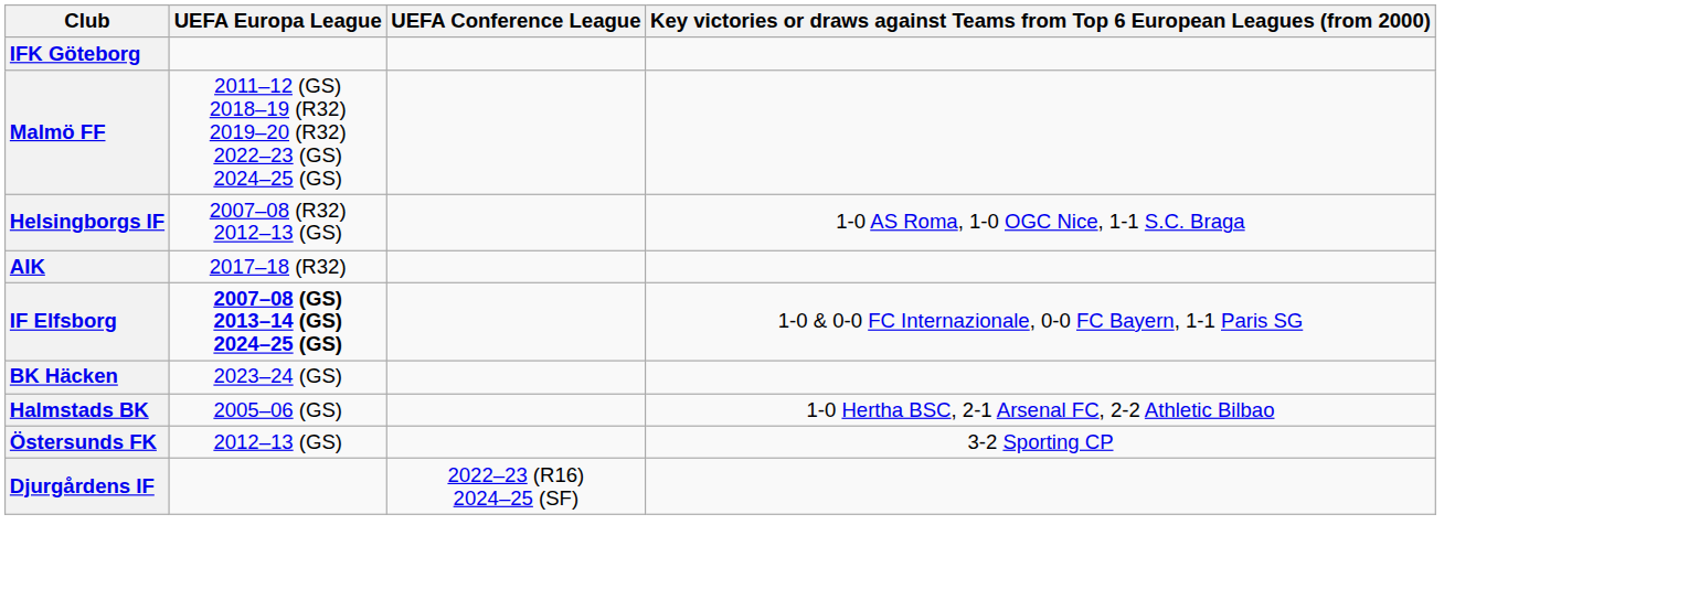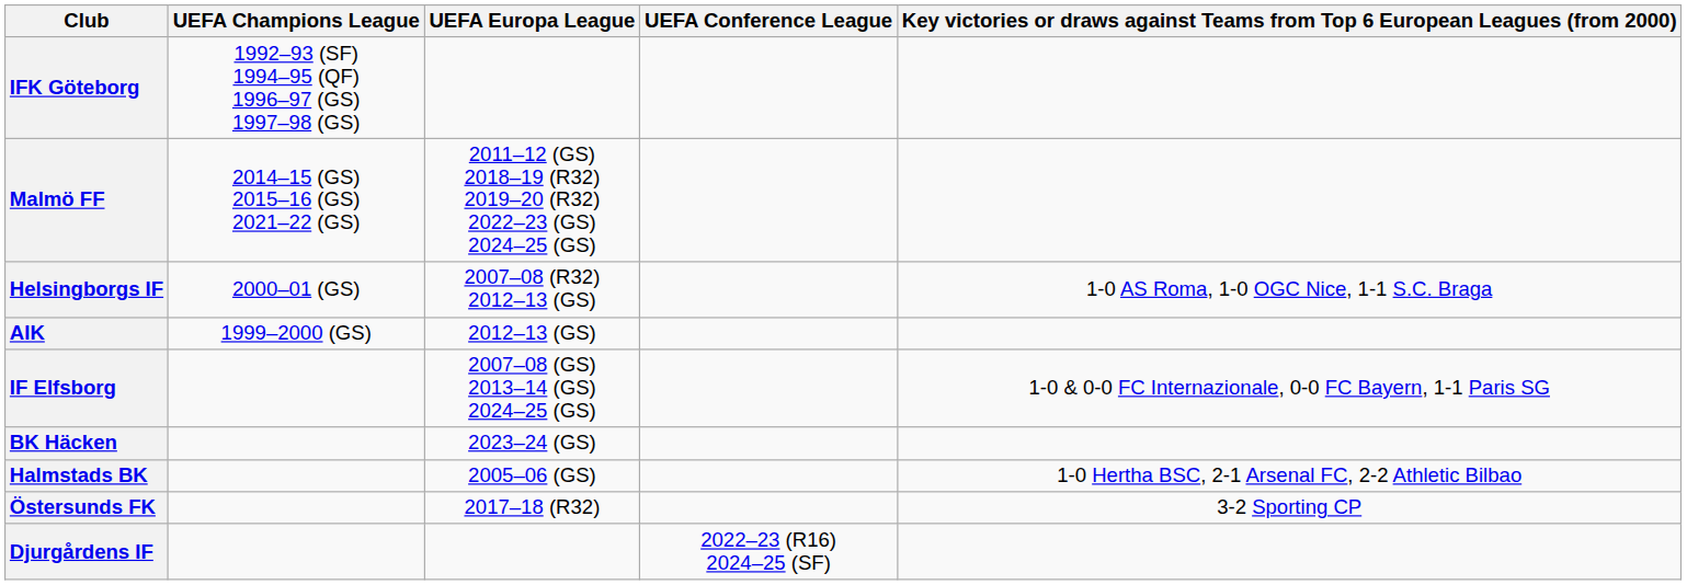 <table class="wikitable plainrowheaders sortable" style="text-align:center">
 <tr>
 <th scope="col">Club</th>
+<th scope="col">UEFA Champions League</th>
 <th scope="col">UEFA Europa League</th>
 <th scope="col">UEFA Conference League</th>
 <th scope="col">Key victories or draws against Teams from Top 6 European Leagues (from 2000)</th>
 </tr>
 <tr>
 <th scope="row" style="text-align:left;"><a href='#'>IFK Göteborg</a></th>
+<td><a href='#'>1992–93</a> (SF)<br><a href='#'>1994–95</a> (QF)<br><a href='#'>1996–97</a> (GS)<br><a href='#'>1997–98</a> (GS)</td>
 <td></td>
 <td></td>
 <td></td>
 </tr>
 <tr>
 <th scope="row" style="text-align:left;"><a href='#'>Malmö FF</a></th>
+<td><a href='#'>2014–15</a> (GS) <br><a href='#'>2015–16</a> (GS) <br><a href='#'>2021–22</a> (GS)</td>
 <td><a href='#'>2011–12</a> (GS)<br><a href='#'>2018–19</a> (R32) <br><a href='#'>2019–20</a> (R32) <br><a href='#'>2022–23</a> (GS)<br><a href='#'>2024–25</a> (GS)</td>
 <td></td>
 <td></td>
 </tr>
 <tr>
 <th scope="row" style="text-align:left;"><a href='#'>Helsingborgs IF</a></th>
+<td><a href='#'>2000–01</a> (GS)</td>
 <td><a href='#'>2007–08</a> (R32) <br><a href='#'>2012–13</a> (GS)</td>
 <td></td>
 <td>1-0 <a href='#'>AS Roma</a>, 1-0 <a href='#'>OGC Nice</a>, 1-1 <a href='#'>S.C. Braga</a></td>
 </tr>
 <tr>
 <th scope="row" style="text-align:left;"><a href='#'>AIK</a></th>
-<td><a href='#'>2017–18</a> (R32)</td>
+<td><a href='#'>1999–2000</a> (GS)</td>
+<td><a href='#'>2012–13</a> (GS)</td>
 <td></td>
 <td></td>
 </tr>
 <tr>
 <th scope="row" style="text-align:left;"><a href='#'>IF Elfsborg</a></th>
-<td><strong><a href='#'>2007–08</a> (GS) <br><a href='#'>2013–14</a> (GS)<br><a href='#'>2024–25</a> (GS)</strong></td>
+<td></td>
+<td><a href='#'>2007–08</a> (GS) <br><a href='#'>2013–14</a> (GS)<br><a href='#'>2024–25</a> (GS)</td>
 <td></td>
 <td>1-0 & 0-0 <a href='#'>FC Internazionale</a>, 0-0 <a href='#'>FC Bayern</a>, 1-1 <a href='#'>Paris SG</a></td>
 </tr>
 <tr>
 <th scope="row" style="text-align:left;"><a href='#'>BK Häcken</a></th>
+<td></td>
 <td><a href='#'>2023–24</a> (GS)</td>
 <td></td>
 <td></td>
 </tr>
 <tr>
 <th scope="row" style="text-align:left;"><a href='#'>Halmstads BK</a></th>
+<td></td>
 <td><a href='#'>2005–06</a> (GS)</td>
 <td></td>
 <td>1-0 <a href='#'>Hertha BSC</a>, 2-1 <a href='#'>Arsenal FC</a>, 2-2 <a href='#'>Athletic Bilbao</a></td>
 </tr>
 <tr>
 <th scope="row" style="text-align:left;"><a href='#'>Östersunds FK</a></th>
-<td><a href='#'>2012–13</a> (GS)</td>
+<td></td>
+<td><a href='#'>2017–18</a> (R32)</td>
 <td></td>
 <td>3-2 <a href='#'>Sporting CP</a></td>
 </tr>
 <tr>
 <th scope="row" style="text-align:left;"><a href='#'>Djurgårdens IF</a></th>
 <td></td>
+<td></td>
 <td><a href='#'>2022–23</a> (R16) <br><a href='#'>2024–25</a> (SF)</td>
 <td></td>
 </tr>
 </table>
